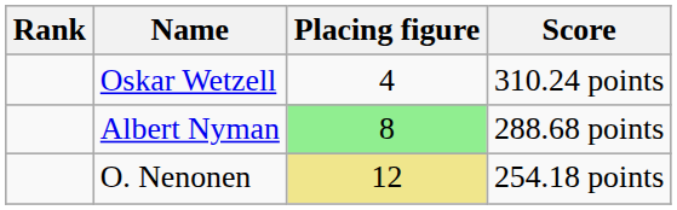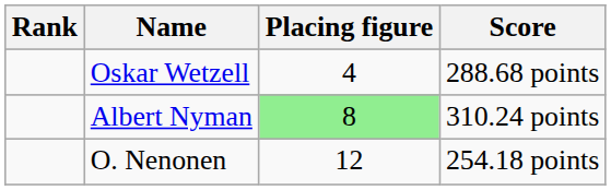 <table class="wikitable" style="text-align:center">
 <tr>
 <th>Rank</th>
 <th>Name</th>
 <th>Placing figure</th>
 <th>Score</th>
 </tr>
 <tr>
 <td></td>
 <td align=left><a href='#'>Oskar Wetzell</a></td>
 <td>4</td>
-<td>310.24 points</td>
+<td>288.68 points</td>
 </tr>
 <tr>
 <td></td>
 <td align=left><a href='#'>Albert Nyman</a></td>
 <td style="background: lightgreen;">8</td>
-<td>288.68 points</td>
+<td>310.24 points</td>
 </tr>
 <tr>
 <td></td>
 <td align=left>O. Nenonen</td>
-<td style="background: khaki;">12</td>
+<td>12</td>
 <td>254.18 points</td>
 </tr>
 </table>
